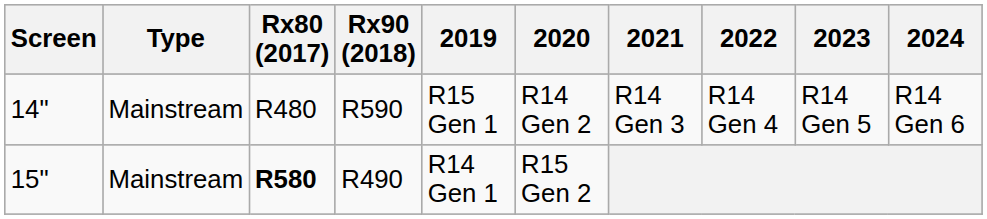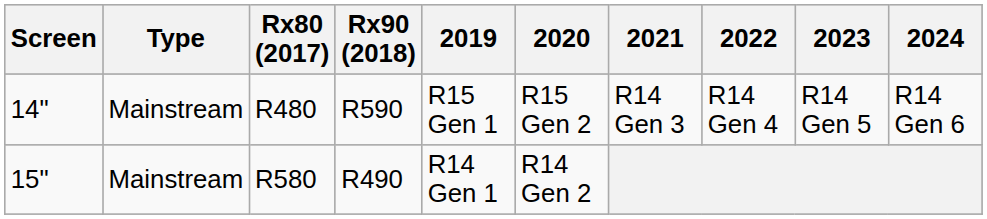 <table class="wikitable mw-collapsible mw-collapsed" style="min-width: 75%;">
 <tr>
 <th>Screen</th>
 <th>Type</th>
 <th>Rx80 <br>(2017)</th>
 <th>Rx90 <br>(2018)</th>
 <th>2019</th>
 <th>2020</th>
 <th>2021</th>
 <th>2022</th>
 <th>2023</th>
 <th>2024</th>
 </tr>
 <tr>
 <td>14"</td>
 <td>Mainstream</td>
 <td>R480</td>
 <td>R590</td>
 <td>R15 Gen 1</td>
-<td>R14 Gen 2</td>
+<td>R15 Gen 2</td>
 <td>R14 Gen 3</td>
 <td>R14 Gen 4</td>
 <td>R14 Gen 5</td>
 <td>R14 Gen 6</td>
 </tr>
 <tr>
 <td>15"</td>
 <td>Mainstream</td>
-<td><strong>R580</strong></td>
+<td>R580</td>
 <td>R490</td>
 <td>R14 Gen 1</td>
-<td>R15 Gen 2</td>
+<td>R14 Gen 2</td>
 <th colspan="4"></th>
 </tr>
 </table>
